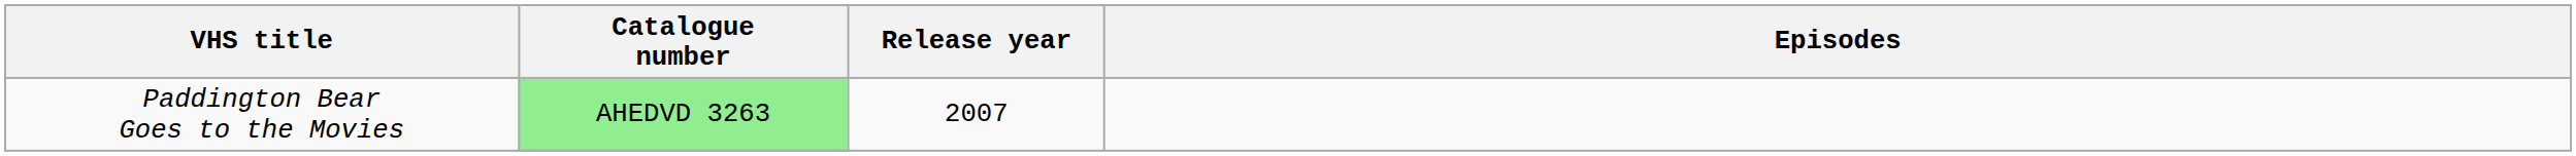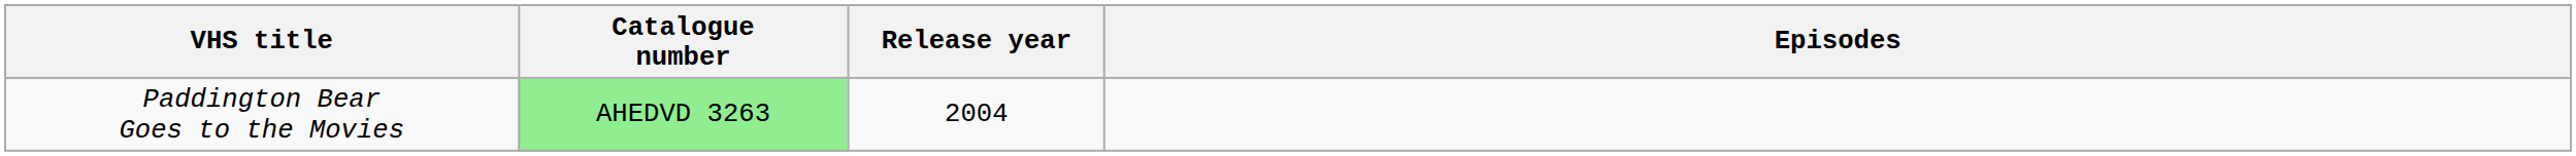 <table class="wikitable" style="text-align:center; width:100%;">
 <tr>
 <th style="width:14%;">VHS title</th>
 <th style="width:09%;">Catalogue<br>number</th>
 <th style="width:07%;">Release year</th>
 <th style="width:40%;">Episodes</th>
 </tr>
 <tr>
 <td><em>Paddington Bear<br>Goes to the Movies</em></td>
 <td style="background: lightgreen;">AHEDVD 3263</td>
-<td>2007</td>
+<td>2004</td>
 <td></td>
 </tr>
 </table>
